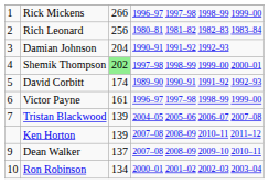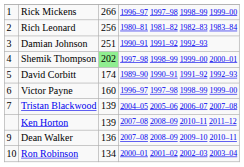 <table class="wikitable">
 <tr>
 </tr>
 <tr>
 <td>1</td>
 <td>Rick Mickens</td>
 <td>266</td>
 <td style="font-size:80%;"><a href='#'>1996–97</a> <a href='#'>1997–98</a> <a href='#'>1998–99</a> <a href='#'>1999–00</a></td>
 </tr>
 <tr>
 <td>2</td>
 <td>Rich Leonard</td>
 <td>256</td>
 <td style="font-size:80%;"><a href='#'>1980–81</a> <a href='#'>1981–82</a> <a href='#'>1982–83</a> <a href='#'>1983–84</a></td>
 </tr>
 <tr>
 <td>3</td>
 <td>Damian Johnson</td>
-<td>204</td>
+<td>251</td>
 <td style="font-size:80%;"><a href='#'>1990–91</a> <a href='#'>1991–92</a> <a href='#'>1992–93</a></td>
 </tr>
 <tr>
 <td>4</td>
 <td>Shemik Thompson</td>
 <td style="background: lightgreen;">202</td>
 <td style="font-size:80%;"><a href='#'>1997–98</a> <a href='#'>1998–99</a> <a href='#'>1999–00</a> <a href='#'>2000–01</a></td>
 </tr>
 <tr>
 <td>5</td>
 <td>David Corbitt</td>
 <td>174</td>
 <td style="font-size:80%;"><a href='#'>1989–90</a> <a href='#'>1990–91</a> <a href='#'>1991–92</a> <a href='#'>1992–93</a></td>
 </tr>
 <tr>
 <td>6</td>
 <td>Victor Payne</td>
-<td>161</td>
+<td>160</td>
 <td style="font-size:80%;"><a href='#'>1996–97</a> <a href='#'>1997–98</a> <a href='#'>1998–99</a> <a href='#'>1999–00</a></td>
 </tr>
 <tr>
 <td>7</td>
 <td><a href='#'>Tristan Blackwood</a></td>
 <td>139</td>
 <td style="font-size:80%;"><a href='#'>2004–05</a> <a href='#'>2005–06</a> <a href='#'>2006–07</a> <a href='#'>2007–08</a></td>
 </tr>
 <tr>
 <td></td>
 <td><a href='#'>Ken Horton</a></td>
 <td>139</td>
 <td style="font-size:80%;"><a href='#'>2007–08</a> <a href='#'>2008–09</a> <a href='#'>2010–11</a> <a href='#'>2011–12</a></td>
 </tr>
 <tr>
 <td>9</td>
 <td>Dean Walker</td>
-<td>137</td>
+<td>136</td>
 <td style="font-size:80%;"><a href='#'>2007–08</a> <a href='#'>2008–09</a> <a href='#'>2009–10</a> <a href='#'>2010–11</a></td>
 </tr>
 <tr>
 <td>10</td>
 <td><a href='#'>Ron Robinson</a></td>
 <td>134</td>
 <td style="font-size:80%;"><a href='#'>2000–01</a> <a href='#'>2001–02</a> <a href='#'>2002–03</a> <a href='#'>2003–04</a></td>
 </tr>
 </table>
